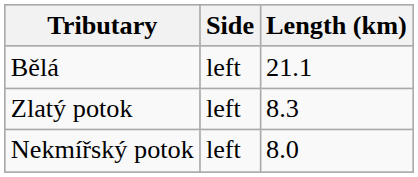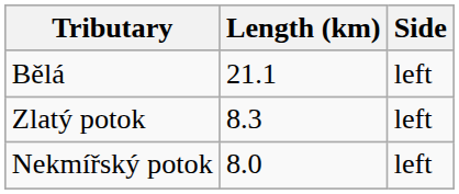 <table class="wikitable">
 <tr>
 <th>Tributary</th>
+<th>Length (km)</th>
 <th>Side</th>
-<th>Length (km)</th>
 </tr>
 <tr>
 <td>Bělá</td>
+<td>21.1</td>
 <td>left</td>
-<td>21.1</td>
 </tr>
 <tr>
 <td>Zlatý potok</td>
+<td>8.3</td>
 <td>left</td>
-<td>8.3</td>
 </tr>
 <tr>
 <td>Nekmířský potok</td>
+<td>8.0</td>
 <td>left</td>
-<td>8.0</td>
 </tr>
 </table>
